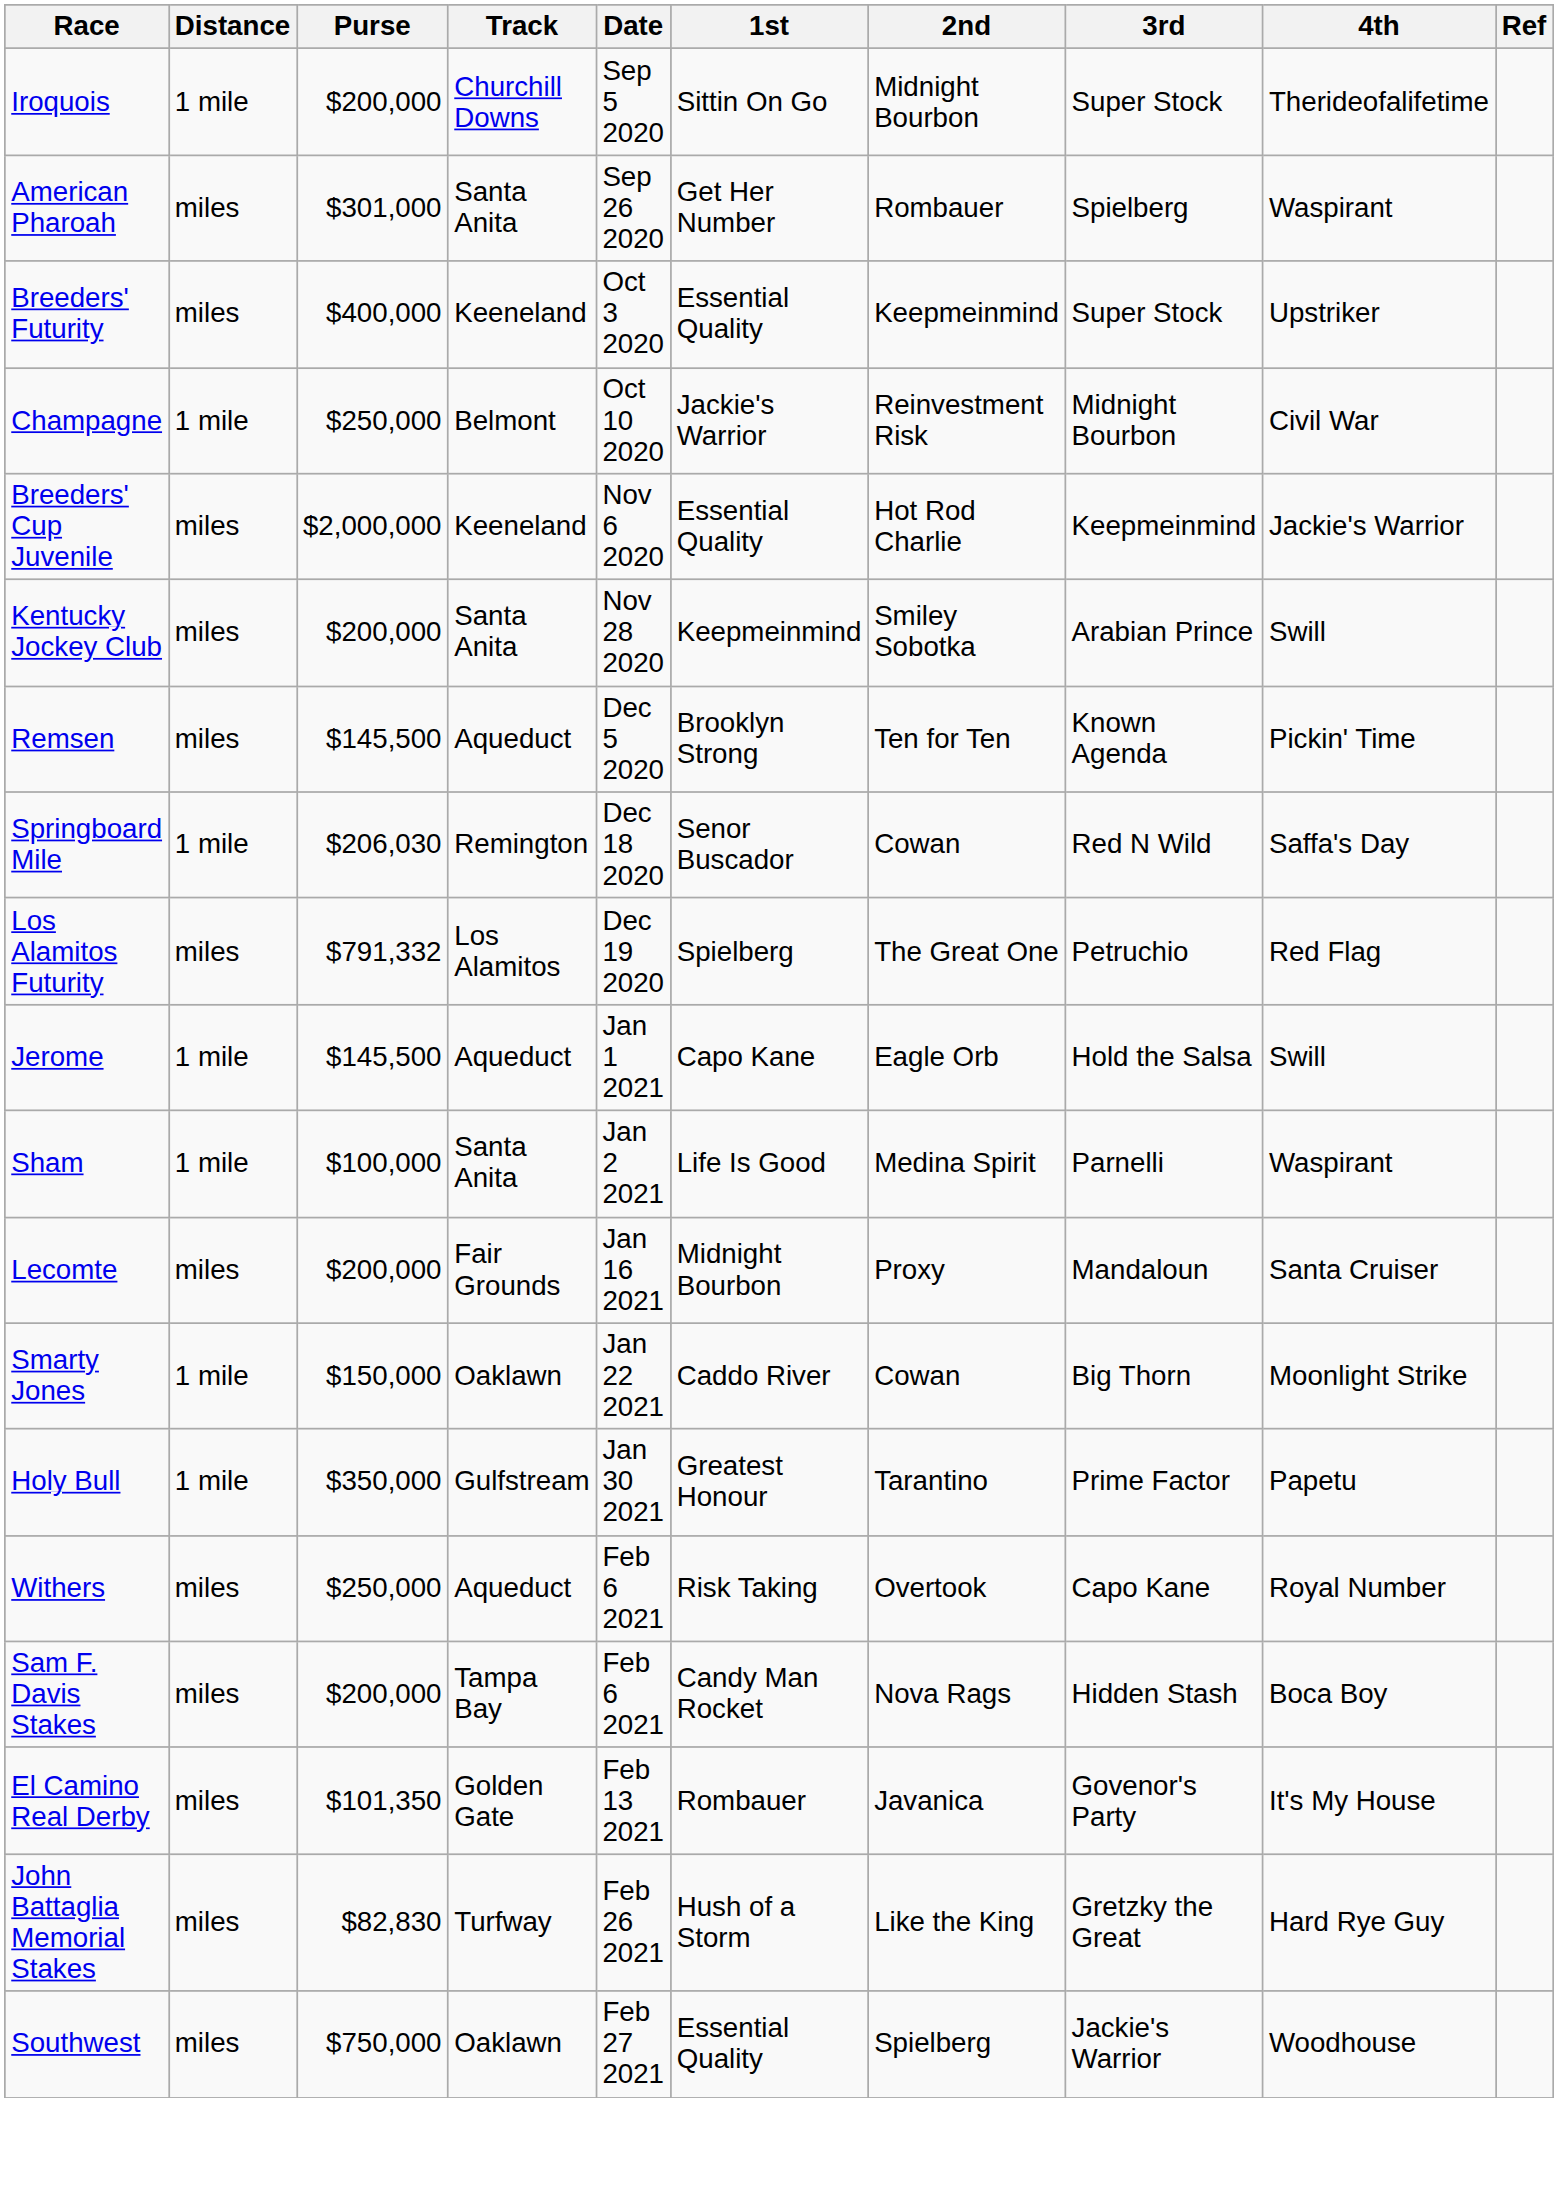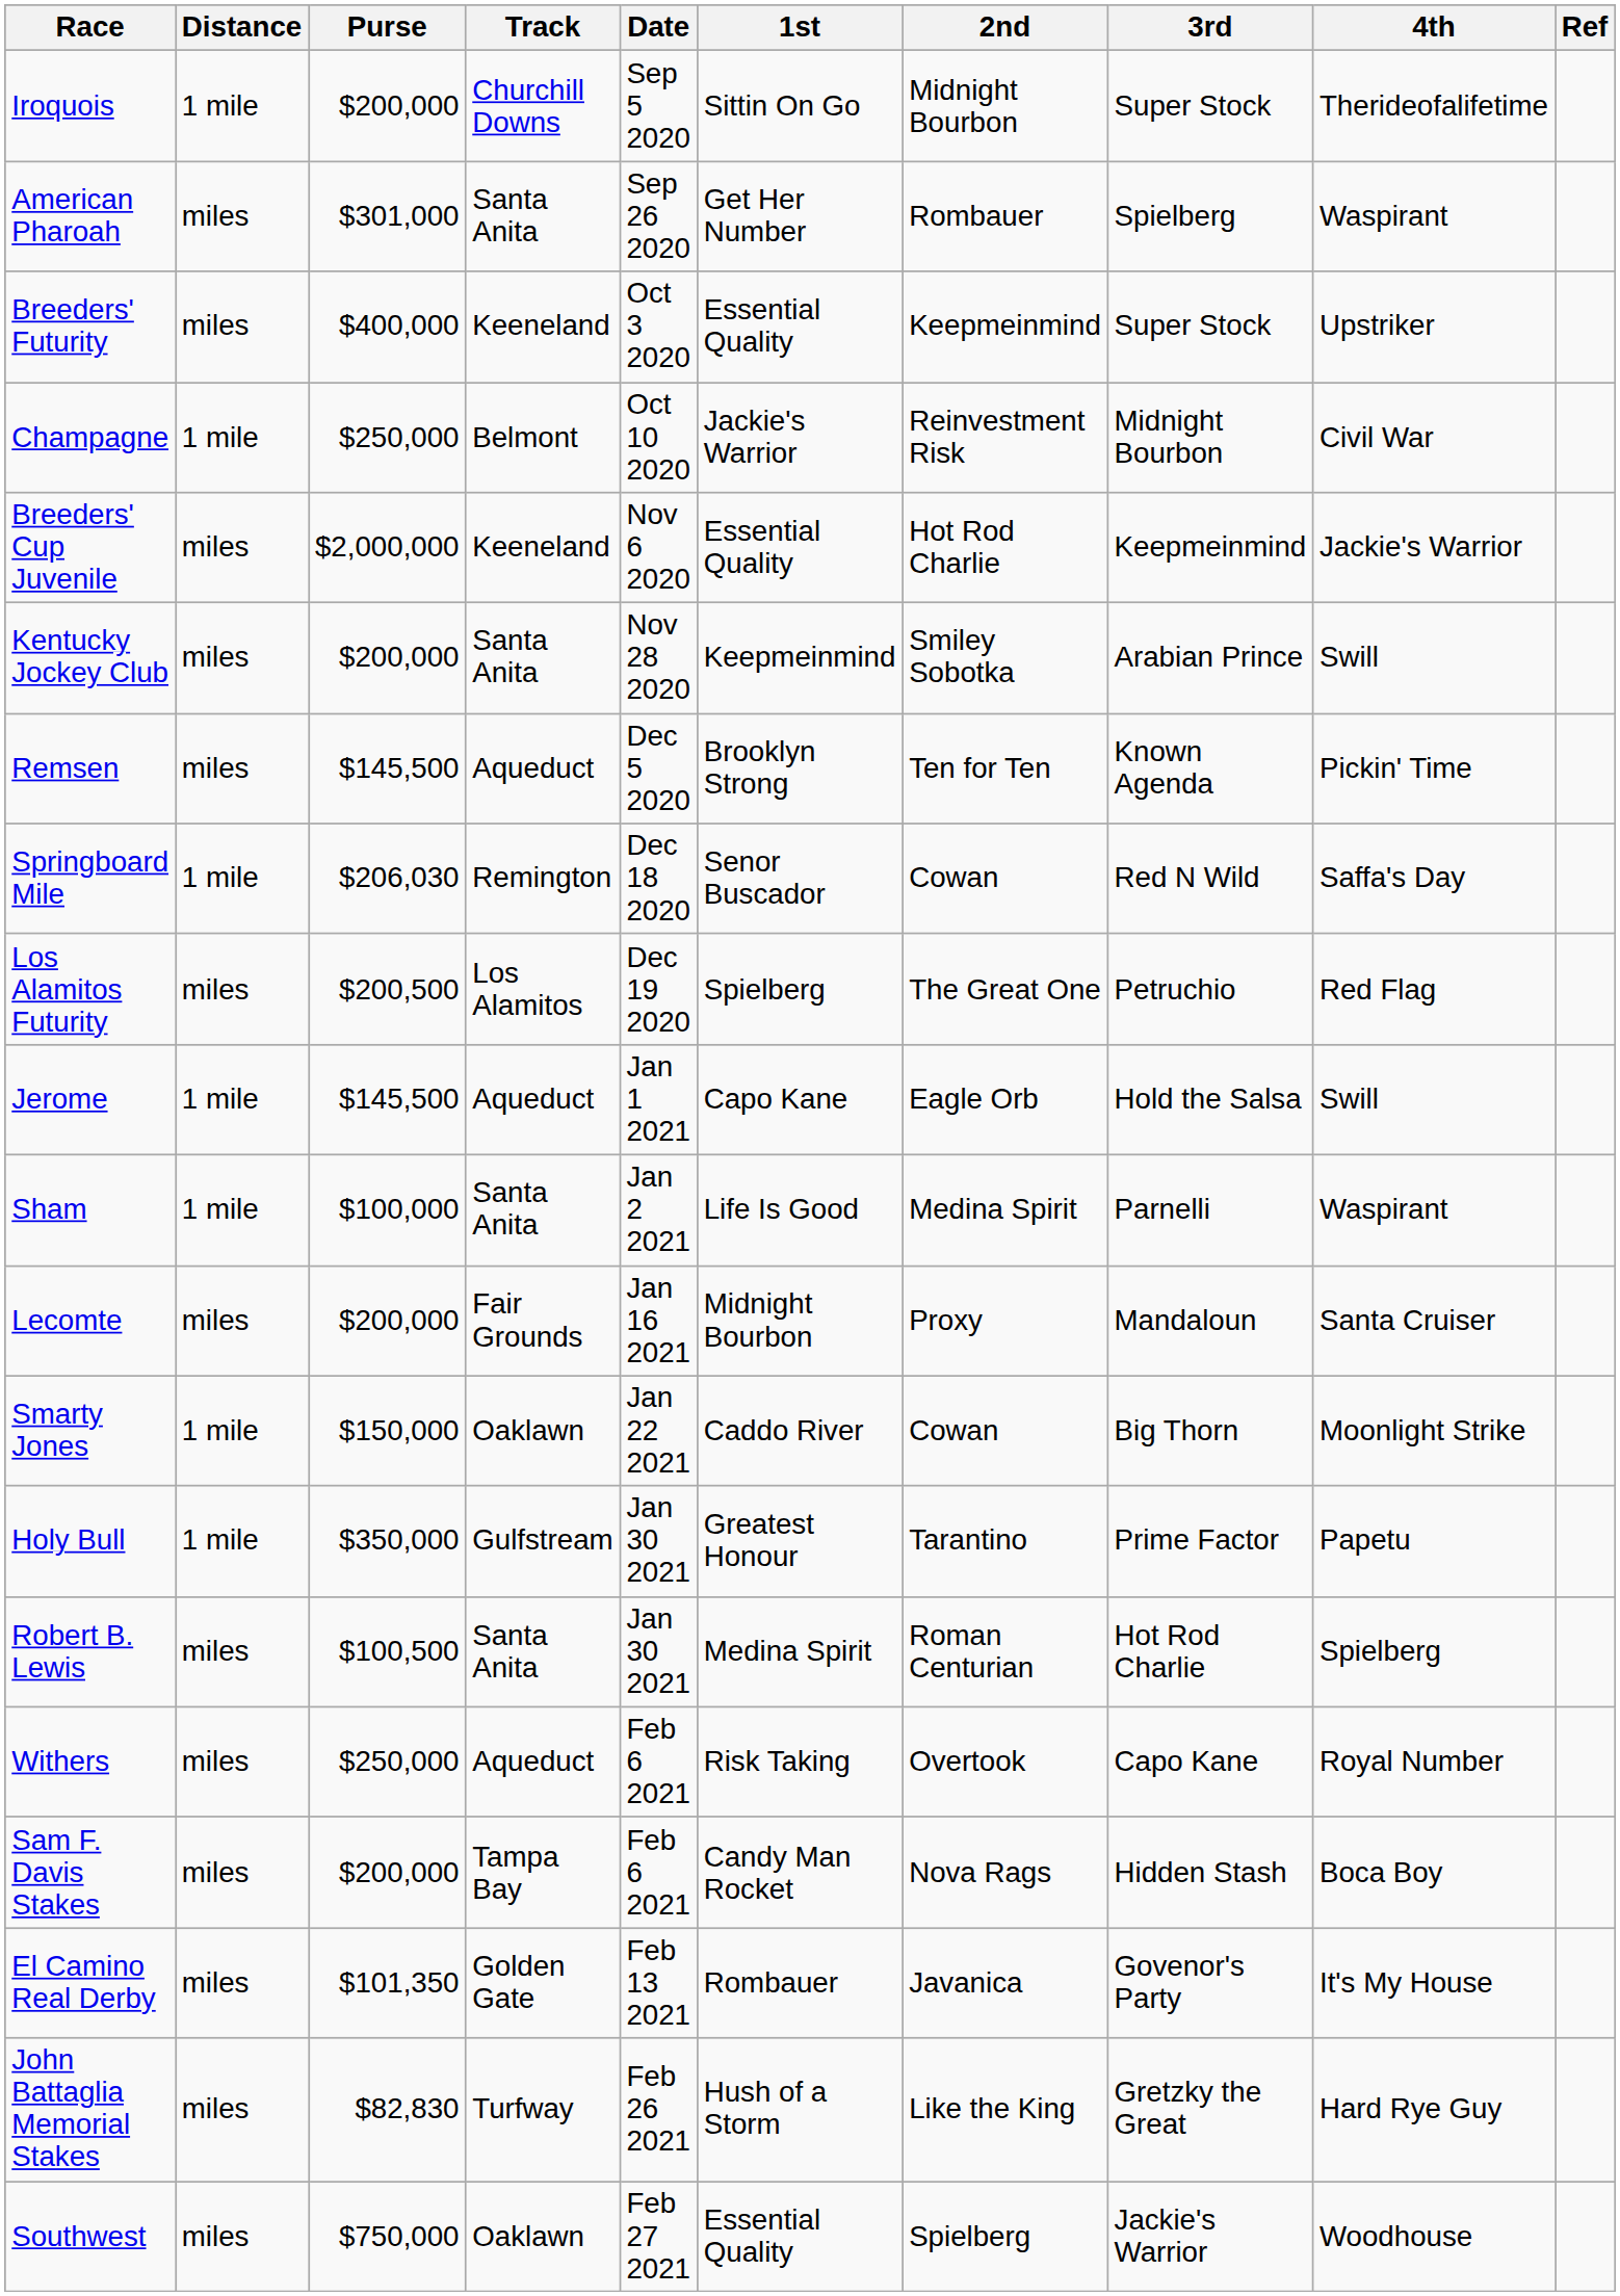 <table class="wikitable">
 <tr>
 <th>Race</th>
 <th>Distance</th>
 <th>Purse</th>
 <th>Track</th>
 <th>Date</th>
 <th>1st</th>
 <th>2nd</th>
 <th>3rd</th>
 <th>4th</th>
 <th>Ref</th>
 </tr>
 <tr>
 <td><a href='#'>Iroquois</a></td>
 <td>1 mile</td>
 <td align=right>$200,000</td>
 <td><a href='#'>Churchill Downs</a></td>
 <td>Sep 5 2020</td>
 <td>Sittin On Go</td>
 <td>Midnight Bourbon</td>
 <td>Super Stock</td>
 <td>Therideofalifetime</td>
 <td></td>
 </tr>
 <tr>
 <td><a href='#'>American Pharoah</a></td>
 <td> miles</td>
 <td align=right>$301,000</td>
 <td>Santa Anita</td>
 <td>Sep 26 2020</td>
 <td>Get Her Number</td>
 <td>Rombauer</td>
 <td>Spielberg</td>
 <td>Waspirant</td>
 <td></td>
 </tr>
 <tr>
 <td><a href='#'>Breeders' Futurity</a></td>
 <td> miles</td>
 <td align=right>$400,000</td>
 <td>Keeneland</td>
 <td>Oct 3 2020</td>
 <td>Essential Quality</td>
 <td>Keepmeinmind</td>
 <td>Super Stock</td>
 <td>Upstriker</td>
 <td></td>
 </tr>
 <tr>
 <td><a href='#'>Champagne</a></td>
 <td>1 mile</td>
 <td align=right>$250,000</td>
 <td>Belmont</td>
 <td>Oct 10 2020</td>
 <td>Jackie's Warrior</td>
 <td>Reinvestment Risk</td>
 <td>Midnight Bourbon</td>
 <td>Civil War</td>
 <td></td>
 </tr>
 <tr>
 <td><a href='#'>Breeders' Cup Juvenile</a></td>
 <td> miles</td>
 <td align=right>$2,000,000</td>
 <td>Keeneland</td>
 <td>Nov 6 2020</td>
 <td>Essential Quality</td>
 <td>Hot Rod Charlie</td>
 <td>Keepmeinmind</td>
 <td>Jackie's Warrior</td>
 <td></td>
 </tr>
 <tr>
 <td><a href='#'>Kentucky Jockey Club</a></td>
 <td> miles</td>
 <td align=right>$200,000</td>
 <td>Santa Anita</td>
 <td>Nov 28 2020</td>
 <td>Keepmeinmind</td>
 <td>Smiley Sobotka</td>
 <td>Arabian Prince</td>
 <td>Swill</td>
 <td></td>
 </tr>
 <tr>
 <td><a href='#'>Remsen</a></td>
 <td> miles</td>
 <td align=right>$145,500</td>
 <td>Aqueduct</td>
 <td>Dec 5 2020</td>
 <td>Brooklyn Strong</td>
 <td>Ten for Ten</td>
 <td>Known Agenda</td>
 <td>Pickin' Time</td>
 <td></td>
 </tr>
 <tr>
 <td><a href='#'>Springboard Mile</a></td>
 <td>1 mile</td>
 <td align=right>$206,030</td>
 <td>Remington</td>
 <td>Dec 18 2020</td>
 <td>Senor Buscador</td>
 <td>Cowan</td>
 <td>Red N Wild</td>
 <td>Saffa's Day</td>
 <td></td>
 </tr>
 <tr>
 <td><a href='#'>Los Alamitos Futurity</a></td>
 <td> miles</td>
-<td align=right>$791,332</td>
+<td align=right>$200,500</td>
 <td>Los Alamitos</td>
 <td>Dec 19 2020</td>
 <td>Spielberg</td>
 <td>The Great One</td>
 <td>Petruchio</td>
 <td>Red Flag</td>
 <td></td>
 </tr>
 <tr>
 <td><a href='#'>Jerome</a></td>
 <td>1 mile</td>
 <td align=right>$145,500</td>
 <td>Aqueduct</td>
 <td>Jan 1 2021</td>
 <td>Capo Kane</td>
 <td>Eagle Orb</td>
 <td>Hold the Salsa</td>
 <td>Swill</td>
 <td></td>
 </tr>
 <tr>
 <td><a href='#'>Sham</a></td>
 <td>1 mile</td>
 <td align=right>$100,000</td>
 <td>Santa Anita</td>
 <td>Jan 2 2021</td>
 <td>Life Is Good</td>
 <td>Medina Spirit</td>
 <td>Parnelli</td>
 <td>Waspirant</td>
 <td></td>
 </tr>
 <tr>
 <td><a href='#'>Lecomte</a></td>
 <td> miles</td>
 <td align=right>$200,000</td>
 <td>Fair Grounds</td>
 <td>Jan 16 2021</td>
 <td>Midnight Bourbon</td>
 <td>Proxy</td>
 <td>Mandaloun</td>
 <td>Santa Cruiser</td>
 <td></td>
 </tr>
 <tr>
 <td><a href='#'>Smarty Jones</a></td>
 <td>1 mile</td>
 <td align=right>$150,000</td>
 <td>Oaklawn</td>
 <td>Jan 22 2021</td>
 <td>Caddo River</td>
 <td>Cowan</td>
 <td>Big Thorn</td>
 <td>Moonlight Strike</td>
 <td></td>
 </tr>
 <tr>
 <td><a href='#'>Holy Bull</a></td>
 <td>1 mile</td>
 <td align=right>$350,000</td>
 <td>Gulfstream</td>
 <td>Jan 30 2021</td>
 <td>Greatest Honour</td>
 <td>Tarantino</td>
 <td>Prime Factor</td>
 <td>Papetu</td>
 <td></td>
 </tr>
 <tr>
+<td><a href='#'>Robert B. Lewis</a></td>
+<td> miles</td>
+<td align=right>$100,500</td>
+<td>Santa Anita</td>
+<td>Jan 30 2021</td>
+<td>Medina Spirit</td>
+<td>Roman Centurian</td>
+<td>Hot Rod Charlie</td>
+<td>Spielberg</td>
+<td></td>
+</tr>
+<tr>
 <td><a href='#'>Withers</a></td>
 <td> miles</td>
 <td align=right>$250,000</td>
 <td>Aqueduct</td>
 <td>Feb 6 2021</td>
 <td>Risk Taking</td>
 <td>Overtook</td>
 <td>Capo Kane</td>
 <td>Royal Number</td>
 <td></td>
 </tr>
 <tr>
 <td><a href='#'>Sam F. Davis Stakes</a></td>
 <td> miles</td>
 <td align=right>$200,000</td>
 <td>Tampa Bay</td>
 <td>Feb 6 2021</td>
 <td>Candy Man Rocket</td>
 <td>Nova Rags</td>
 <td>Hidden Stash</td>
 <td>Boca Boy</td>
 <td></td>
 </tr>
 <tr>
 <td><a href='#'>El Camino Real Derby</a></td>
 <td> miles</td>
 <td align=right>$101,350</td>
 <td>Golden Gate</td>
 <td>Feb 13 2021</td>
 <td>Rombauer</td>
 <td>Javanica</td>
 <td>Govenor's Party</td>
 <td>It's My House</td>
 <td></td>
 </tr>
 <tr>
 <td><a href='#'>John Battaglia Memorial Stakes</a></td>
 <td> miles</td>
 <td align=right>$82,830</td>
 <td>Turfway</td>
 <td>Feb 26 2021</td>
 <td>Hush of a Storm</td>
 <td>Like the King</td>
 <td>Gretzky the Great</td>
 <td>Hard Rye Guy</td>
 <td></td>
 </tr>
 <tr>
 <td><a href='#'>Southwest</a></td>
 <td> miles</td>
 <td align=right>$750,000</td>
 <td>Oaklawn</td>
 <td>Feb 27 2021</td>
 <td>Essential Quality</td>
 <td>Spielberg</td>
 <td>Jackie's Warrior</td>
 <td>Woodhouse</td>
 <td></td>
 </tr>
 <tr>
 </tr>
 </table>
